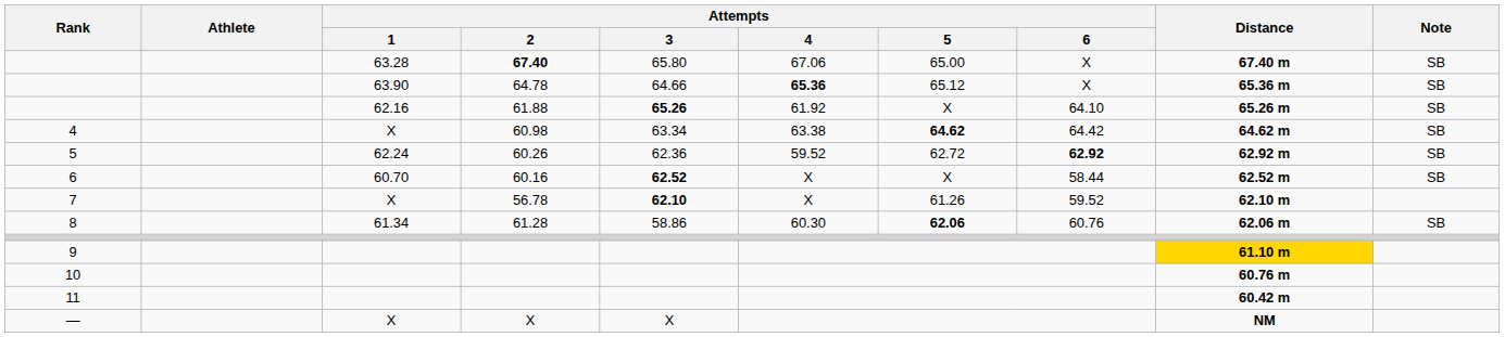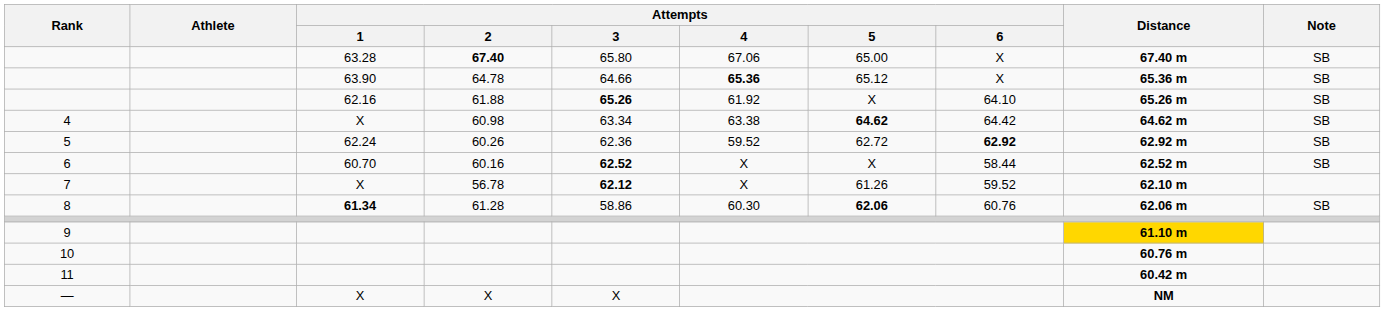 <table class="wikitable" style=" text-align:center; font-size:110%;" width="95%">
 <tr>
 <th rowspan="2">Rank</th>
 <th rowspan="2">Athlete</th>
 <th colspan="6">Attempts</th>
 <th rowspan="2">Distance</th>
 <th rowspan="2">Note</th>
 </tr>
 <tr>
 <th>1</th>
 <th>2</th>
 <th>3</th>
 <th>4</th>
 <th>5</th>
 <th>6</th>
 </tr>
 <tr>
 <td></td>
 <td align=left></td>
 <td>63.28</td>
 <td><strong>67.40</strong></td>
 <td>65.80</td>
 <td>67.06</td>
 <td>65.00</td>
 <td>X</td>
 <td align="center"><strong>67.40 m</strong></td>
 <td>SB</td>
 </tr>
 <tr>
 <td></td>
 <td align=left></td>
 <td>63.90</td>
 <td>64.78</td>
 <td>64.66</td>
 <td><strong>65.36</strong></td>
 <td>65.12</td>
 <td>X</td>
 <td align="center"><strong>65.36 m</strong></td>
 <td>SB</td>
 </tr>
 <tr>
 <td></td>
 <td align=left></td>
 <td>62.16</td>
 <td>61.88</td>
 <td><strong>65.26</strong></td>
 <td>61.92</td>
 <td>X</td>
 <td>64.10</td>
 <td align="center"><strong>65.26 m</strong></td>
 <td>SB</td>
 </tr>
 <tr>
 <td>4</td>
 <td align=left></td>
 <td>X</td>
 <td>60.98</td>
 <td>63.34</td>
 <td>63.38</td>
 <td><strong>64.62</strong></td>
 <td>64.42</td>
 <td align="center"><strong>64.62 m</strong></td>
 <td>SB</td>
 </tr>
 <tr>
 <td>5</td>
 <td align=left></td>
 <td>62.24</td>
 <td>60.26</td>
 <td>62.36</td>
 <td>59.52</td>
 <td>62.72</td>
 <td><strong>62.92</strong></td>
 <td align="center"><strong>62.92 m</strong></td>
 <td>SB</td>
 </tr>
 <tr>
 <td>6</td>
 <td align=left></td>
 <td>60.70</td>
 <td>60.16</td>
 <td><strong>62.52</strong></td>
 <td>X</td>
 <td>X</td>
 <td>58.44</td>
 <td align="center"><strong>62.52 m</strong></td>
 <td>SB</td>
 </tr>
 <tr>
 <td>7</td>
 <td align=left></td>
 <td>X</td>
 <td>56.78</td>
-<td><strong>62.10</strong></td>
+<td><strong>62.12</strong></td>
 <td>X</td>
 <td>61.26</td>
 <td>59.52</td>
 <td align="center"><strong>62.10 m</strong></td>
 <td></td>
 </tr>
 <tr>
 <td>8</td>
 <td align=left></td>
-<td>61.34</td>
+<td><strong>61.34</strong></td>
 <td>61.28</td>
 <td>58.86</td>
 <td>60.30</td>
 <td><strong>62.06</strong></td>
 <td>60.76</td>
 <td align="center"><strong>62.06 m</strong></td>
 <td>SB</td>
 </tr>
 <tr>
 <td colspan=10 bgcolor=lightgray></td>
 </tr>
 <tr>
 <td>9</td>
 <td align=left></td>
 <td></td>
 <td></td>
 <td></td>
 <td colspan=3></td>
 <td style="background: gold;"><strong>61.10 m</strong></td>
 <td></td>
 </tr>
 <tr>
 <td>10</td>
 <td align=left></td>
 <td></td>
 <td></td>
 <td></td>
 <td colspan=3></td>
 <td><strong>60.76 m</strong></td>
 <td></td>
 </tr>
 <tr>
 <td>11</td>
 <td align=left></td>
 <td></td>
 <td></td>
 <td></td>
 <td colspan=3></td>
 <td><strong>60.42 m</strong></td>
 <td></td>
 </tr>
 <tr>
 <td>—</td>
 <td align=left></td>
 <td>X</td>
 <td>X</td>
 <td>X</td>
 <td colspan=3></td>
 <td><strong>NM</strong></td>
 <td></td>
 </tr>
 </table>
